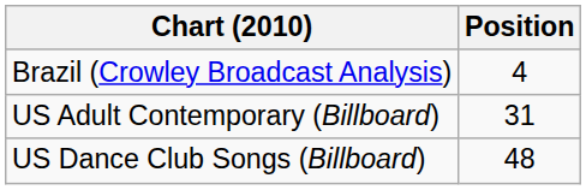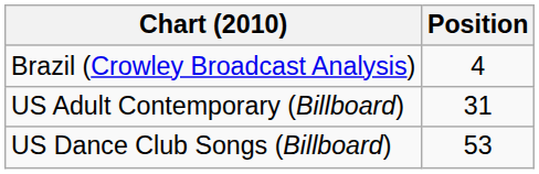 <table class="wikitable sortable">
 <tr>
 <th>Chart (2010)</th>
 <th>Position</th>
 </tr>
 <tr>
 <td>Brazil (<a href='#'>Crowley Broadcast Analysis</a>)</td>
 <td style="text-align:center;">4</td>
 </tr>
 <tr>
 <td>US Adult Contemporary (<em>Billboard</em>)</td>
 <td style="text-align:center;">31</td>
 </tr>
 <tr>
 <td>US Dance Club Songs (<em>Billboard</em>)</td>
-<td style="text-align:center;">48</td>
+<td style="text-align:center;">53</td>
 </tr>
 </table>
